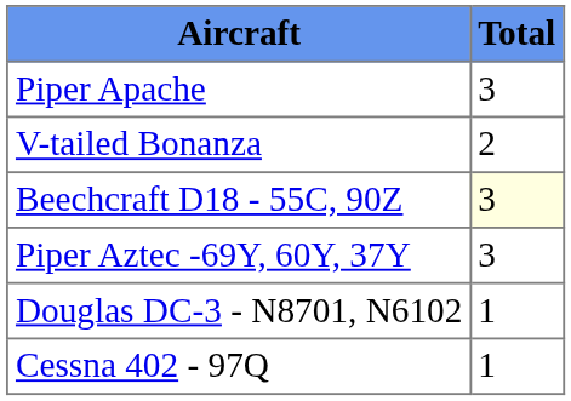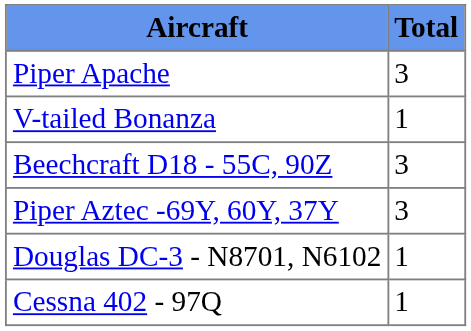 <table class="toccolours sortable" border="1" cellpadding="3" style="margin:1em auto; border-collapse:collapse">
 <tr bgcolor=#6495ED>
 <th>Aircraft</th>
 <th>Total</th>
 </tr>
 <tr>
 <td><a href='#'>Piper Apache</a></td>
 <td>3</td>
 </tr>
 <tr>
 <td><a href='#'>V-tailed Bonanza</a></td>
-<td>2</td>
+<td>1</td>
 </tr>
 <tr>
 <td><a href='#'>Beechcraft D18 - 55C, 90Z</a></td>
-<td style="background: lightyellow;">3</td>
+<td>3</td>
 </tr>
 <tr>
 <td><a href='#'>Piper Aztec -69Y, 60Y, 37Y</a></td>
 <td>3</td>
 </tr>
 <tr>
 <td><a href='#'>Douglas DC-3</a> - N8701, N6102</td>
 <td>1</td>
 </tr>
 <tr>
 <td><a href='#'>Cessna 402</a> - 97Q</td>
 <td>1</td>
 </tr>
 </table>
